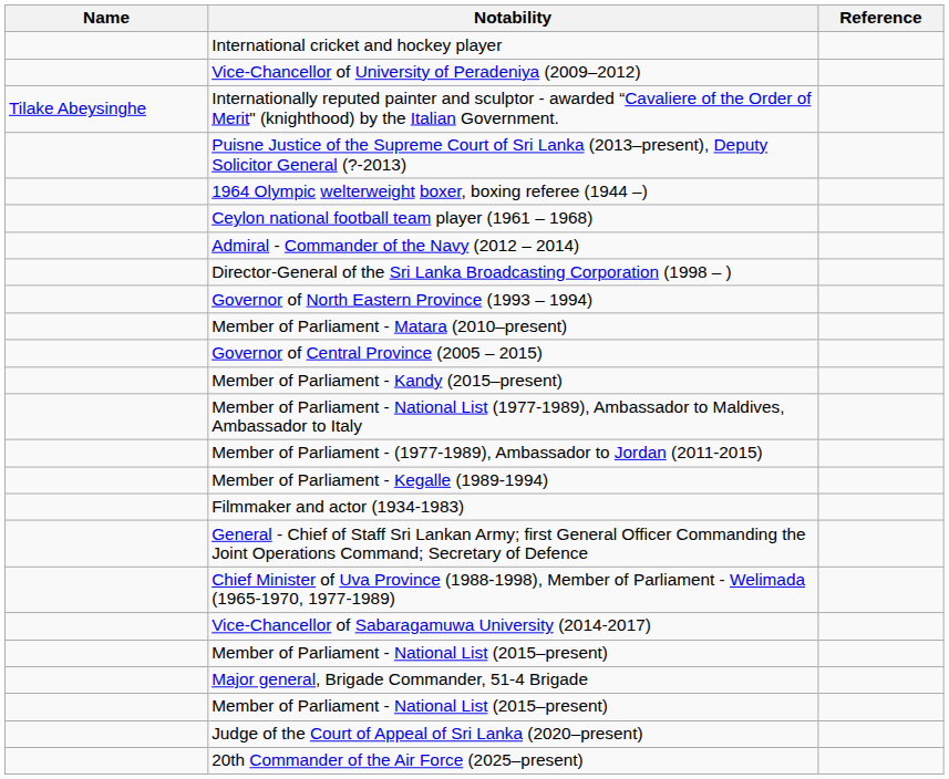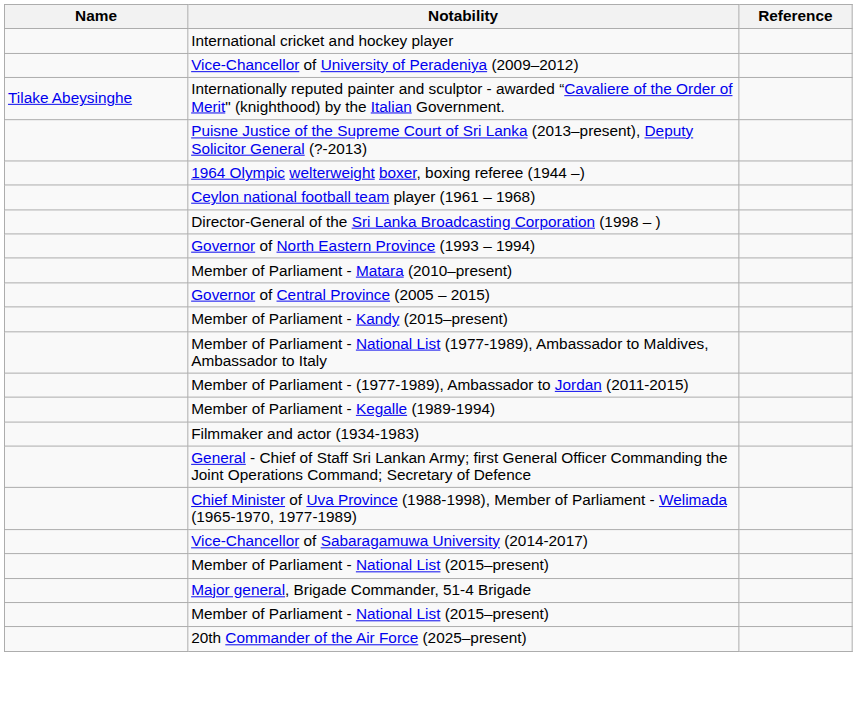 <table class="wikitable sortable" style="width:100%">
 <tr>
 <th style="width:*;">Name</th>
 <th style="width:65%;" class="unsortable">Notability</th>
 <th style="width:*;" class="unsortable">Reference</th>
 </tr>
 <tr>
 <td></td>
 <td>International cricket and hockey player</td>
 <td></td>
 </tr>
 <tr>
 <td></td>
 <td><a href='#'>Vice-Chancellor</a> of <a href='#'>University of Peradeniya</a> (2009–2012)</td>
 <td style="text-align:center;"></td>
 </tr>
 <tr>
 <td><a href='#'>Tilake Abeysinghe</a></td>
 <td>Internationally reputed painter and sculptor - awarded “<a href='#'>Cavaliere of the Order of Merit</a>" (knighthood) by the <a href='#'>Italian</a> Government.</td>
 <td></td>
 </tr>
 <tr>
 <td></td>
 <td><a href='#'>Puisne Justice of the Supreme Court of Sri Lanka</a> (2013–present), <a href='#'>Deputy Solicitor General</a> (?-2013)</td>
 <td style="text-align:center;"></td>
 </tr>
 <tr>
 <td></td>
 <td><a href='#'>1964 Olympic</a> <a href='#'>welterweight</a> <a href='#'>boxer</a>, boxing referee (1944 –)</td>
 <td style="text-align:center;"></td>
 </tr>
 <tr>
 <td></td>
 <td><a href='#'>Ceylon national football team</a> player (1961 – 1968)</td>
-<td style="text-align:center;"></td>
-</tr>
-<tr>
-<td></td>
-<td><a href='#'>Admiral</a> - <a href='#'>Commander of the Navy</a> (2012 – 2014)</td>
 <td style="text-align:center;"></td>
 </tr>
 <tr>
 <td></td>
 <td>Director-General of the <a href='#'>Sri Lanka Broadcasting Corporation</a> (1998 – )</td>
 <td style="text-align:center;"></td>
 </tr>
 <tr>
 <td></td>
 <td><a href='#'>Governor</a> of <a href='#'>North Eastern Province</a> (1993 – 1994)</td>
 <td style="text-align:center;"></td>
 </tr>
 <tr>
 <td></td>
 <td>Member of Parliament - <a href='#'>Matara</a> (2010–present)</td>
 <td style="text-align:center;"></td>
 </tr>
 <tr>
 <td></td>
 <td><a href='#'>Governor</a> of <a href='#'>Central Province</a> (2005 – 2015)</td>
 <td style="text-align:center;"></td>
 </tr>
 <tr>
 <td></td>
 <td>Member of Parliament - <a href='#'>Kandy</a> (2015–present)</td>
 <td style="text-align:center;"></td>
 </tr>
 <tr>
 <td></td>
 <td>Member of Parliament - <a href='#'>National List</a> (1977-1989),  Ambassador to Maldives, Ambassador to Italy</td>
 <td style="text-align:center;"></td>
 </tr>
 <tr>
 <td></td>
 <td>Member of Parliament - (1977-1989), Ambassador to <a href='#'>Jordan</a> (2011-2015)</td>
 <td style="text-align:center;"></td>
 </tr>
 <tr>
 <td></td>
 <td>Member of Parliament - <a href='#'>Kegalle</a> (1989-1994)</td>
 <td style="text-align:center;"></td>
 </tr>
 <tr>
 <td></td>
 <td>Filmmaker and actor (1934-1983)</td>
 <td style="text-align:center;"></td>
 </tr>
 <tr>
 <td></td>
 <td><a href='#'>General</a> - Chief of Staff Sri Lankan Army; first General Officer Commanding the Joint Operations Command; Secretary of Defence</td>
 <td style="text-align:center;"></td>
 </tr>
 <tr>
 <td></td>
 <td><a href='#'>Chief Minister</a> of <a href='#'>Uva Province</a> (1988-1998), Member of Parliament - <a href='#'>Welimada</a> (1965-1970, 1977-1989)</td>
 <td style="text-align:center;"></td>
 </tr>
 <tr>
 <td></td>
 <td><a href='#'>Vice-Chancellor</a> of <a href='#'>Sabaragamuwa University</a> (2014-2017)</td>
 <td style="text-align:center;"></td>
 </tr>
 <tr>
 <td></td>
 <td>Member of Parliament - <a href='#'>National List</a> (2015–present)</td>
 <td style="text-align:center;"></td>
 </tr>
 <tr>
 <td></td>
 <td><a href='#'>Major general</a>, Brigade Commander, 51-4 Brigade</td>
 <td style="text-align:center;"></td>
 </tr>
 <tr>
 <td></td>
 <td>Member of Parliament - <a href='#'>National List</a> (2015–present)</td>
 <td style="text-align:center;"></td>
 </tr>
 <tr>
 <td></td>
-<td>Judge of the <a href='#'>Court of Appeal of Sri Lanka</a> (2020–present)</td>
-<td style="text-align:center;"></td>
-</tr>
-<tr>
-<td></td>
 <td>20th <a href='#'>Commander of the Air Force</a> (2025–present)</td>
 <td style="text-align:center;"></td>
 </tr>
 </table>
